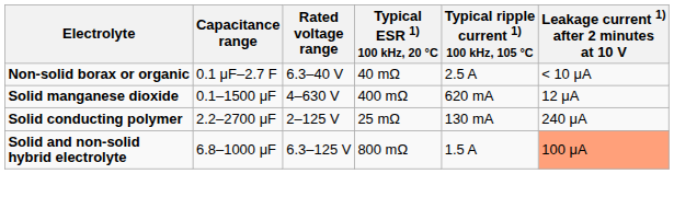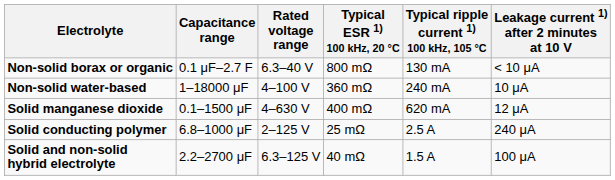 <table class="wikitable">
 <tr class="hintergrundfarbe6">
 <th>Electrolyte</th>
 <th>Capacitance<br>range</th>
 <th>Rated<br>voltage<br>range</th>
 <th>Typical <br>ESR <sup>1)</sup><br><small>100 kHz, 20 °C</small></th>
 <th>Typical ripple <br>current <sup>1)</sup><br><small>100 kHz, 105 °C</small></th>
 <th>Leakage current <sup>1)</sup><br>after 2 minutes<br>at 10 V</th>
 </tr>
 <tr>
 <td><strong>Non-solid borax or organic</strong></td>
 <td>0.1 μF–2.7 F</td>
 <td>6.3–40 V</td>
-<td>40 mΩ</td>
-<td>2.5 A</td>
+<td>800 mΩ</td>
+<td>130 mA</td>
 <td>< 10 μA</td>
+</tr>
+<tr>
+<td><strong>Non-solid water-based<br></strong></td>
+<td>1–18000 μF</td>
+<td>4–100 V</td>
+<td>360 mΩ</td>
+<td>240 mA</td>
+<td>10 μA</td>
 </tr>
 <tr>
 <td><strong>Solid manganese dioxide<br></strong></td>
 <td>0.1–1500 μF</td>
 <td>4–630 V</td>
 <td>400 mΩ</td>
 <td>620 mA</td>
 <td>12 μA</td>
 </tr>
 <tr>
 <td><strong>Solid conducting polymer<br></strong></td>
-<td>2.2–2700 μF</td>
+<td>6.8–1000 μF</td>
 <td>2–125 V</td>
 <td>25 mΩ</td>
-<td>130 mA</td>
+<td>2.5 A</td>
 <td>240 μA</td>
 </tr>
 <tr>
 <td><strong>Solid and non-solid<br>hybrid electrolyte</strong></td>
-<td>6.8–1000 μF</td>
+<td>2.2–2700 μF</td>
 <td>6.3–125 V</td>
-<td>800 mΩ</td>
+<td>40 mΩ</td>
 <td>1.5 A</td>
-<td style="background: lightsalmon;">100 μA</td>
+<td>100 μA</td>
 </tr>
 </table>
